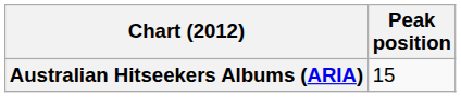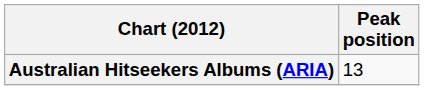 <table class="wikitable plainrowheaders sortable" style="text-align:left;" style="text-align:center">
 <tr>
 <th scope="col">Chart (2012)</th>
 <th scope="col">Peak<br>position</th>
 </tr>
 <tr>
 <th scope="row">Australian Hitseekers Albums (<a href='#'>ARIA</a>)</th>
-<td>15</td>
+<td>13</td>
 </tr>
 <tr>
 </tr>
 <tr>
 </tr>
 <tr>
 </tr>
 <tr>
 </tr>
 </table>
